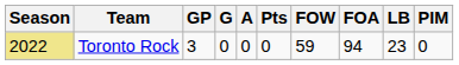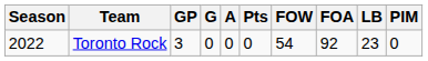 <table class="wikitable">
 <tr>
 <th>Season</th>
 <th>Team</th>
 <th>GP</th>
 <th>G</th>
 <th>A</th>
 <th>Pts</th>
 <th>FOW</th>
 <th>FOA</th>
 <th>LB</th>
 <th>PIM</th>
 </tr>
 <tr>
-<td style="background: khaki;">2022</td>
+<td>2022</td>
 <td><a href='#'>Toronto Rock</a></td>
 <td>3</td>
 <td>0</td>
 <td>0</td>
 <td>0</td>
-<td>59</td>
-<td>94</td>
+<td>54</td>
+<td>92</td>
 <td>23</td>
 <td>0</td>
 </tr>
 </table>
